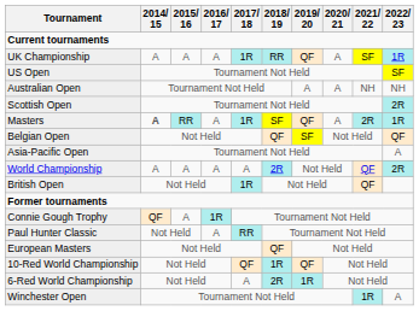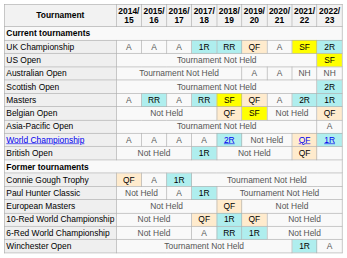 <table class="wikitable" style="font-size:85%;">
 <tr>
 <th>Tournament</th>
 <th>2014/<br>15</th>
 <th>2015/<br>16</th>
 <th>2016/<br>17</th>
 <th>2017/<br>18</th>
 <th>2018/<br>19</th>
 <th>2019/<br>20</th>
 <th>2020/<br>21</th>
 <th>2021/<br>22</th>
 <th>2022/<br>23</th>
 </tr>
 <tr>
 <td colspan="30"><strong>Current tournaments</strong></td>
 </tr>
 <tr>
 <td style="background:#EFEFEF;">UK Championship</td>
 <td align="center" style="color:#555555;">A</td>
 <td align="center" style="color:#555555;">A</td>
 <td align="center" style="color:#555555;">A</td>
 <td align="center" style="background:#afeeee;">1R</td>
 <td align="center" style="background:#afeeee;">RR</td>
 <td align="center" style="background:#ffebcd;">QF</td>
 <td align="center" style="color:#555555;">A</td>
 <td align="center" style="background:yellow;">SF</td>
-<td align="center" style="background:#afeeee;"><a href='#'>1R</a></td>
+<td align="center" style="background:#afeeee;">2R</td>
 </tr>
 <tr>
 <td style="background:#EFEFEF;">US Open</td>
 <td align="center" colspan="8" style="color:#555555;">Tournament Not Held</td>
 <td align="center" style="background:yellow;">SF</td>
 </tr>
 <tr>
 <td style="background:#EFEFEF;">Australian Open</td>
 <td align="center" colspan="5" style="color:#555555;">Tournament Not Held</td>
 <td align="center" style="color:#555555;">A</td>
 <td align="center" style="color:#555555;">A</td>
 <td align="center" style="color:#555555;">NH</td>
 <td align="center" style="color:#555555;">NH</td>
 </tr>
 <tr>
 <td style="background:#EFEFEF;">Scottish Open</td>
 <td align="center" colspan="8" style="color:#555555;">Tournament Not Held</td>
 <td align="center" style="background:#afeeee;">2R</td>
 </tr>
 <tr>
 <td style="background:#EFEFEF;">Masters</td>
-<td align="center" style="color:#555555;"><strong>A</strong></td>
+<td align="center" style="color:#555555;">A</td>
 <td align="center" style="background:#afeeee;">RR</td>
 <td align="center" style="color:#555555;">A</td>
-<td align="center" style="background:#afeeee;">1R</td>
+<td align="center" style="background:#afeeee;">RR</td>
 <td align="center" style="background:yellow;">SF</td>
 <td align="center" style="background:#ffebcd;">QF</td>
 <td align="center" style="color:#555555;">A</td>
 <td align="center" style="background:#afeeee;">2R</td>
 <td align="center" style="background:#afeeee;">1R</td>
 </tr>
 <tr>
 <td style="background:#EFEFEF;">Belgian Open</td>
 <td align="center" colspan="4" style="color:#555555;">Not Held</td>
 <td align="center" style="background:#ffebcd;">QF</td>
 <td align="center" style="background:yellow;">SF</td>
 <td align="center" colspan="2" style="color:#555555;">Not Held</td>
 <td align="center" style="background:#ffebcd;">QF</td>
 </tr>
 <tr>
 <td style="background:#EFEFEF;">Asia-Pacific Open</td>
 <td align="center" colspan="8" style="color:#555555;">Tournament Not Held</td>
 <td align="center" style="color:#555555;">A</td>
 </tr>
 <tr>
 <td style="background:#EFEFEF;"><a href='#'>World Championship</a></td>
 <td align="center" style="color:#555555;">A</td>
 <td align="center" style="color:#555555;">A</td>
 <td align="center" style="color:#555555;">A</td>
 <td align="center" style="color:#555555;">A</td>
 <td align="center" style="background:#afeeee;"><a href='#'>2R</a></td>
 <td align="center" colspan="2" style="color:#555555;">Not Held</td>
 <td align="center" style="background:#ffebcd;"><a href='#'>QF</a></td>
-<td align="center" style="background:#afeeee;">2R</td>
+<td align="center" style="background:#afeeee;"><a href='#'>1R</a></td>
 </tr>
 <tr>
 <td style="background:#EFEFEF;">British Open</td>
 <td align="center" colspan="3" style="color:#555555;">Not Held</td>
 <td align="center" style="background:#afeeee;">1R</td>
 <td align="center" colspan="3" style="color:#555555;">Not Held</td>
 <td align="center" style="background:#ffebcd;">QF</td>
 <td></td>
 </tr>
 <tr>
 <td colspan="30"><strong>Former tournaments</strong></td>
 </tr>
 <tr>
 <td style="background:#EFEFEF;">Connie Gough Trophy</td>
 <td align="center" style="background:#ffebcd;">QF</td>
 <td align="center" style="color:#555555;">A</td>
 <td align="center" style="background:#afeeee;">1R</td>
 <td align="center" colspan="20" style="color:#555555;">Tournament Not Held</td>
 </tr>
 <tr>
 <td style="background:#EFEFEF;">Paul Hunter Classic</td>
 <td align="center" colspan="2" style="color:#555555;">Not Held</td>
 <td align="center" style="color:#555555;">A</td>
-<td align="center" style="background:#afeeee;">RR</td>
+<td align="center" style="background:#afeeee;">1R</td>
 <td align="center" colspan="15" style="color:#555555;">Tournament Not Held</td>
 </tr>
 <tr>
 <td style="background:#EFEFEF;">European Masters</td>
 <td align="center" colspan="4" style="color:#555555;">Not Held</td>
 <td align="center" style="background:#ffebcd;">QF</td>
 <td align="center" colspan="15" style="color:#555555;">Not Held</td>
 </tr>
 <tr>
 <td style="background:#EFEFEF;">10-Red World Championship</td>
 <td align="center" colspan="3" style="color:#555555;">Not Held</td>
 <td align="center" style="background:#ffebcd;">QF</td>
 <td align="center" style="background:#afeeee;">1R</td>
 <td align="center" style="background:#ffebcd;">QF</td>
 <td align="center" colspan="15" style="color:#555555;">Not Held</td>
 </tr>
 <tr>
 <td style="background:#EFEFEF;">6-Red World Championship</td>
 <td align="center" colspan="3" style="color:#555555;">Not Held</td>
 <td align="center" style="color:#555555;">A</td>
-<td align="center" style="background:#afeeee;">2R</td>
+<td align="center" style="background:#afeeee;">RR</td>
 <td align="center" style="background:#afeeee;">1R</td>
 <td align="center" colspan="15" style="color:#555555;">Not Held</td>
 </tr>
 <tr>
 <td style="background:#EFEFEF;">Winchester Open</td>
 <td align="center" colspan="7" style="color:#555555;">Tournament Not Held</td>
 <td align="center" style="background:#afeeee;">1R</td>
 <td align="center" style="color:#555555;">A</td>
 </tr>
 </table>
